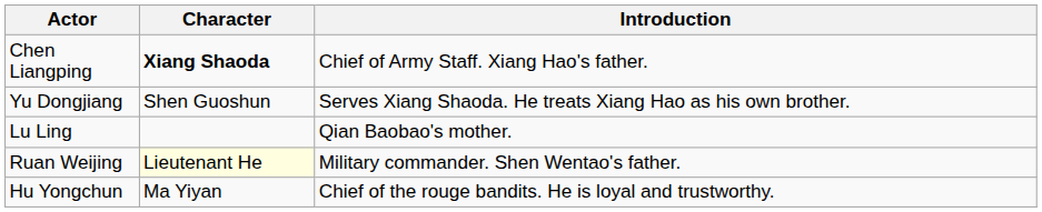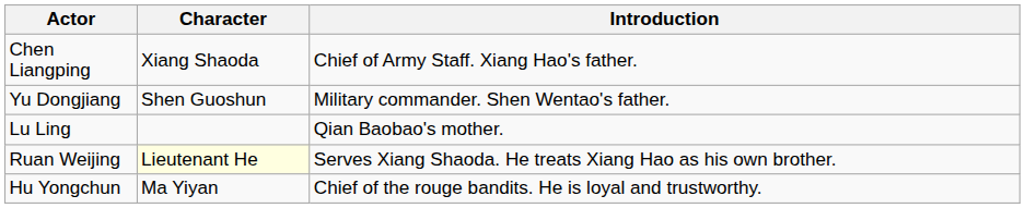 <table class="wikitable">
 <tr>
 <th style="width:13%">Actor</th>
 <th style="width:17%">Character</th>
 <th>Introduction</th>
 </tr>
 <tr>
 <td>Chen Liangping</td>
-<td><strong>Xiang Shaoda</strong></td>
+<td>Xiang Shaoda</td>
 <td>Chief of Army Staff. Xiang Hao's father.</td>
 </tr>
 <tr>
 <td>Yu Dongjiang</td>
 <td>Shen Guoshun</td>
-<td>Serves Xiang Shaoda. He treats Xiang Hao as his own brother.</td>
+<td>Military commander. Shen Wentao's father.</td>
 </tr>
 <tr>
 <td>Lu Ling</td>
 <td></td>
 <td>Qian Baobao's mother.</td>
 </tr>
 <tr>
 <td>Ruan Weijing</td>
 <td style="background: lightyellow;">Lieutenant He</td>
-<td>Military commander. Shen Wentao's father.</td>
+<td>Serves Xiang Shaoda. He treats Xiang Hao as his own brother.</td>
 </tr>
 <tr>
 <td>Hu Yongchun</td>
 <td>Ma Yiyan</td>
 <td>Chief of the rouge bandits. He is loyal and trustworthy.</td>
 </tr>
 </table>
